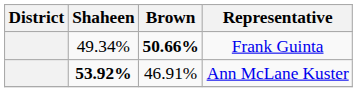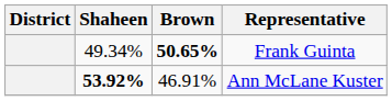 <table class=wikitable>
 <tr>
 <th>District</th>
 <th>Shaheen</th>
 <th>Brown</th>
 <th>Representative</th>
 </tr>
 <tr align=center>
 <th></th>
 <td>49.34%</td>
-<td><strong>50.66%</strong></td>
+<td><strong>50.65%</strong></td>
 <td><a href='#'>Frank Guinta</a></td>
 </tr>
 <tr align=center>
 <th></th>
 <td><strong>53.92%</strong></td>
 <td>46.91%</td>
 <td><a href='#'>Ann McLane Kuster</a></td>
 </tr>
 <tr align=center>
 </tr>
 </table>
